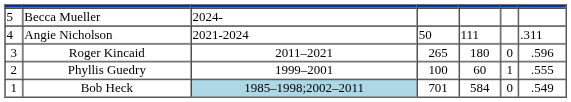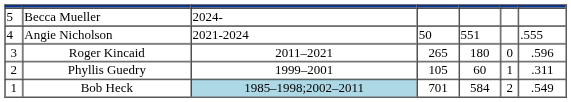 <table cellpadding="1" border="1" cellspacing="0" width="55%">
 <tr>
 <th bgcolor="#0039A6"></th>
 <th bgcolor="#0039A6"></th>
 <th bgcolor="#0039A6"></th>
 <th bgcolor="#0039A6"></th>
 <th bgcolor="#0039A6"></th>
 <th bgcolor="#0039A6"></th>
 <th bgcolor="#0039A6"></th>
 </tr>
 <tr>
 <td>5</td>
 <td>Becca Mueller</td>
 <td>2024-</td>
 <td></td>
 <td></td>
 <td></td>
 <td></td>
 </tr>
 <tr>
 <td>4</td>
 <td>Angie Nicholson</td>
 <td>2021-2024</td>
 <td>50</td>
-<td>111</td>
+<td>551</td>
 <td></td>
-<td>.311</td>
+<td>.555</td>
 </tr>
 <tr align="center" valign="top">
 <td>3</td>
 <td>Roger Kincaid</td>
 <td>2011–2021</td>
 <td>265</td>
 <td>180</td>
 <td>0</td>
 <td>.596</td>
 </tr>
 <tr align="center" valign="top">
 <td>2</td>
 <td>Phyllis Guedry</td>
 <td>1999–2001</td>
-<td>100</td>
+<td>105</td>
 <td>60</td>
 <td>1</td>
-<td>.555</td>
+<td>.311</td>
 </tr>
 <tr align="center" valign="top">
 <td>1</td>
 <td>Bob Heck</td>
 <td style="background: lightblue;">1985–1998;2002–2011</td>
 <td>701</td>
 <td>584</td>
-<td>0</td>
+<td>2</td>
 <td>.549</td>
 </tr>
 <tr align="center" valign="top">
 </tr>
 </table>
